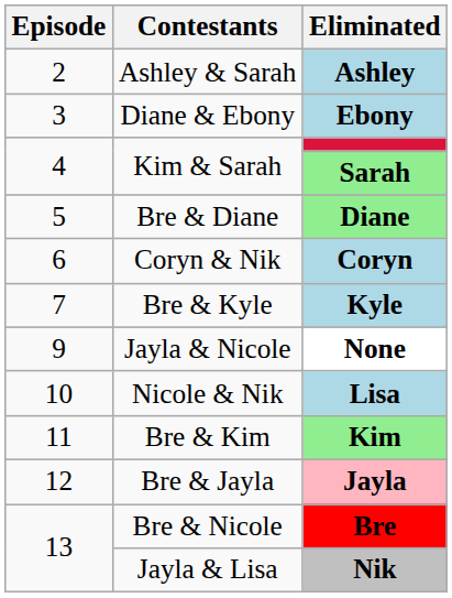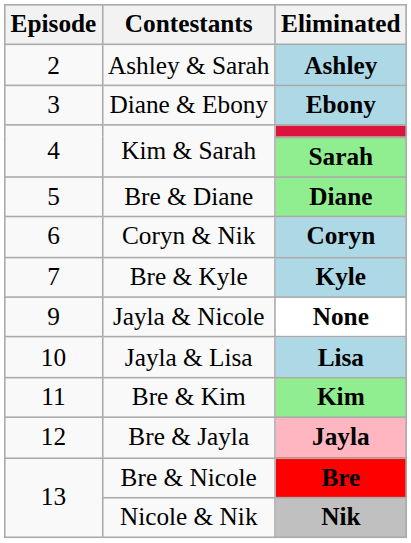 <table class="wikitable" border="2" style="text-align:center">
 <tr>
 <th>Episode</th>
 <th>Contestants</th>
 <th>Eliminated</th>
 </tr>
 <tr>
 <td>2</td>
 <td>Ashley & Sarah</td>
 <td style="background:lightblue"><strong>Ashley</strong></td>
 </tr>
 <tr>
 <td>3</td>
 <td>Diane & Ebony</td>
 <td style="background:lightblue"><strong>Ebony</strong></td>
 </tr>
 <tr>
 <td rowspan="2">4</td>
 <td rowspan="2">Kim & Sarah</td>
 <td style="background:crimson"><strong></strong></td>
 </tr>
 <tr>
 <td style="background:lightgreen"><strong>Sarah</strong></td>
 </tr>
 <tr>
 <td>5</td>
 <td>Bre & Diane</td>
 <td style="background:lightgreen"><strong>Diane</strong></td>
 </tr>
 <tr>
 <td>6</td>
 <td>Coryn & Nik</td>
 <td style="background:lightblue"><strong>Coryn</strong></td>
 </tr>
 <tr>
 <td>7</td>
 <td>Bre & Kyle</td>
 <td style="background:lightblue"><strong>Kyle</strong></td>
 </tr>
 <tr>
 <td>9</td>
 <td>Jayla & Nicole</td>
 <td style="background:white"><strong>None</strong></td>
 </tr>
 <tr>
 <td>10</td>
-<td>Nicole & Nik</td>
+<td>Jayla & Lisa</td>
 <td style="background:lightblue"><strong>Lisa</strong></td>
 </tr>
 <tr>
 <td>11</td>
 <td>Bre & Kim</td>
 <td style="background:lightgreen"><strong>Kim</strong></td>
 </tr>
 <tr>
 <td>12</td>
 <td>Bre & Jayla</td>
 <td style="background:lightpink"><strong>Jayla</strong></td>
 </tr>
 <tr>
 <td rowspan="2">13</td>
 <td>Bre & Nicole</td>
 <td style="background:red"><strong>Bre</strong></td>
 </tr>
 <tr>
-<td>Jayla & Lisa</td>
+<td>Nicole & Nik</td>
 <td style="background:silver"><strong>Nik</strong></td>
 </tr>
 </table>
